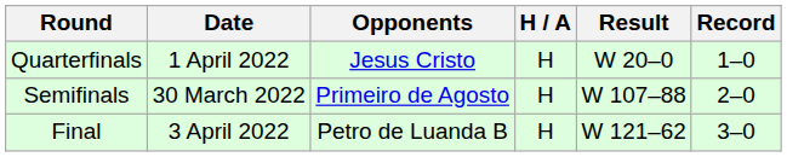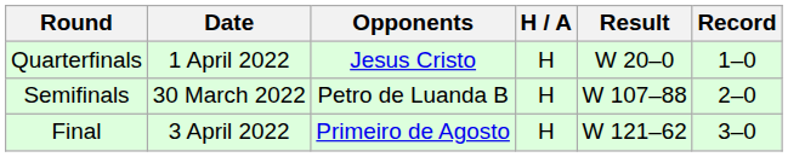 <table class="wikitable" style="text-align:center">
 <tr>
 <th>Round</th>
 <th>Date</th>
 <th>Opponents</th>
 <th>H / A</th>
 <th>Result</th>
 <th>Record</th>
 </tr>
 <tr bgcolor="#dfd">
 <td>Quarterfinals</td>
 <td>1 April 2022</td>
 <td><a href='#'>Jesus Cristo</a></td>
 <td>H</td>
 <td>W 20–0</td>
 <td>1–0</td>
 </tr>
 <tr bgcolor="#dfd">
 <td>Semifinals</td>
 <td>30 March 2022</td>
-<td><a href='#'> Primeiro de Agosto</a></td>
+<td>Petro de Luanda B</td>
 <td>H</td>
 <td>W 107–88</td>
 <td>2–0</td>
 </tr>
 <tr bgcolor="#dfd">
 <td>Final</td>
 <td>3 April 2022</td>
-<td>Petro de Luanda B</td>
+<td><a href='#'> Primeiro de Agosto</a></td>
 <td>H</td>
 <td>W 121–62</td>
 <td>3–0</td>
 </tr>
 </table>
